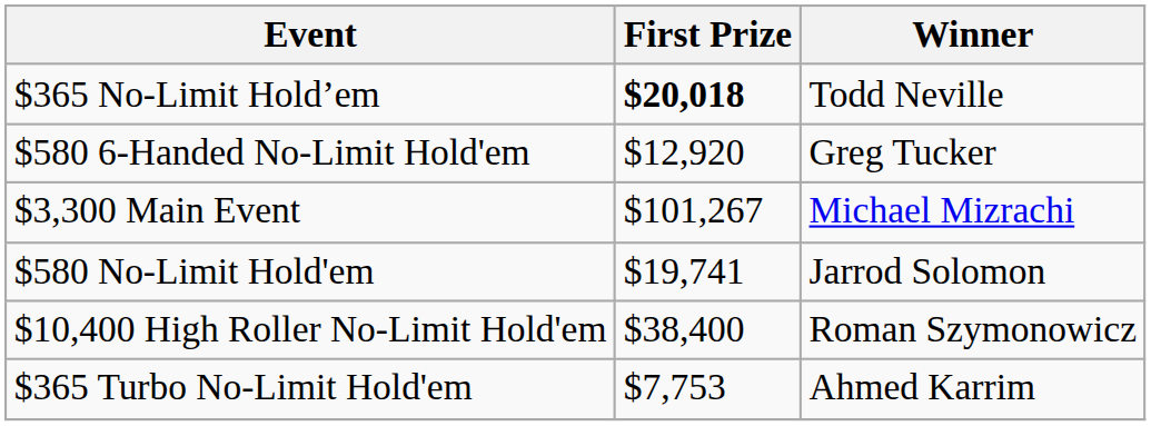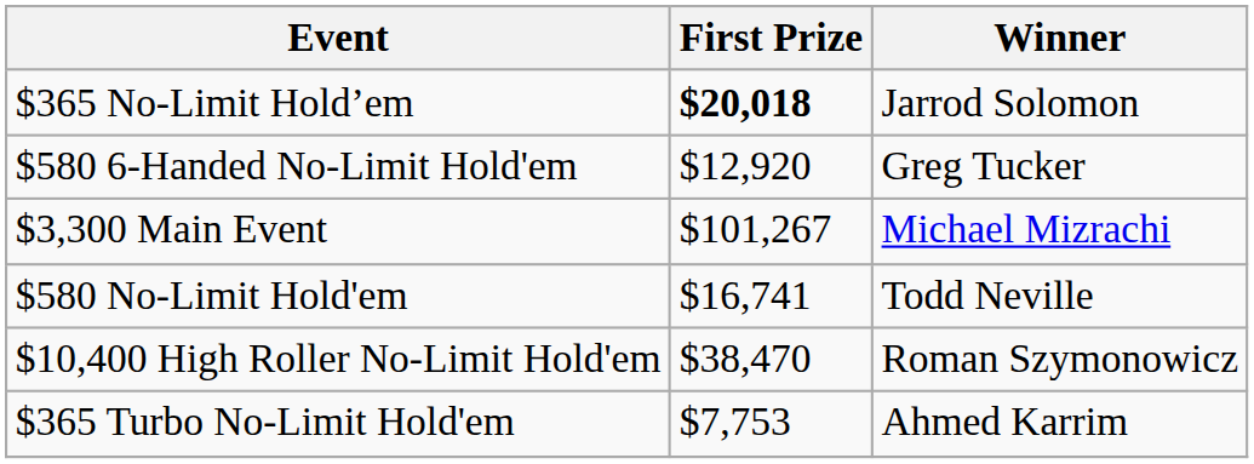 <table class="wikitable sortable">
 <tr>
 <th>Event</th>
 <th>First Prize</th>
 <th>Winner</th>
 </tr>
 <tr>
 <td>$365 No-Limit Hold’em</td>
 <td><strong>$20,018</strong></td>
-<td>Todd Neville</td>
+<td>Jarrod Solomon</td>
 </tr>
 <tr>
 <td>$580 6-Handed No-Limit Hold'em</td>
 <td>$12,920</td>
 <td>Greg Tucker</td>
 </tr>
 <tr>
 <td>$3,300 Main Event</td>
 <td>$101,267</td>
 <td><a href='#'>Michael Mizrachi</a></td>
 </tr>
 <tr>
 <td>$580 No-Limit Hold'em</td>
-<td>$19,741</td>
-<td>Jarrod Solomon</td>
+<td>$16,741</td>
+<td>Todd Neville</td>
 </tr>
 <tr>
 <td>$10,400 High Roller No-Limit Hold'em</td>
-<td>$38,400</td>
+<td>$38,470</td>
 <td>Roman Szymonowicz</td>
 </tr>
 <tr>
 <td>$365 Turbo No-Limit Hold'em</td>
 <td>$7,753</td>
 <td>Ahmed Karrim</td>
 </tr>
 <tr>
 </tr>
 </table>
